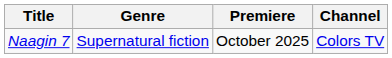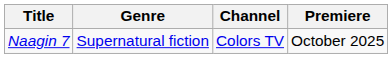 <table class="wikitable">
 <tr>
 <th scope="col">Title</th>
 <th scope="col">Genre</th>
+<th scope="col">Channel</th>
 <th scope="col">Premiere</th>
-<th scope="col">Channel</th>
 </tr>
 <tr>
 <td><em><a href='#'>Naagin 7</a></em></td>
 <td><a href='#'>Supernatural fiction</a></td>
+<td><a href='#'>Colors TV</a></td>
 <td>October 2025</td>
-<td><a href='#'>Colors TV</a></td>
 </tr>
 </table>
